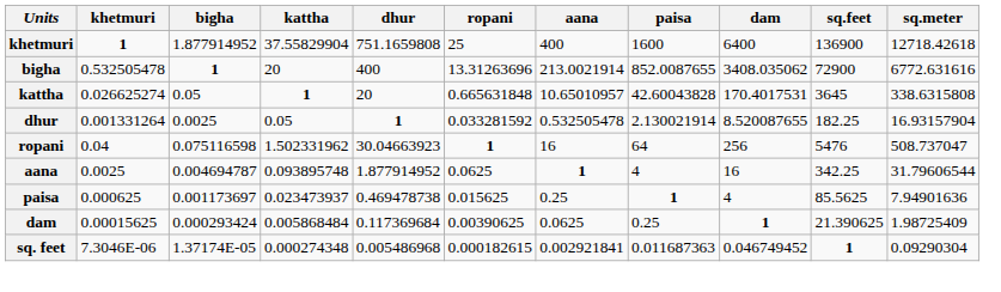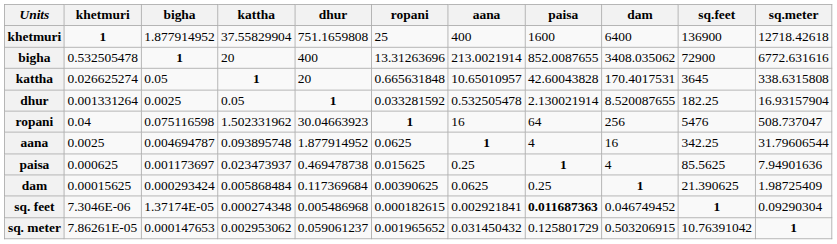 <table class="wikitable">
 <tr>
 <th><em>Units</em></th>
 <th>khetmuri</th>
 <th>bigha</th>
 <th>kattha</th>
 <th>dhur</th>
 <th>ropani</th>
 <th>aana</th>
 <th>paisa</th>
 <th>dam</th>
 <th>sq.feet</th>
 <th>sq.meter</th>
 </tr>
 <tr>
 <th>khetmuri</th>
 <td style="text-align:center"><strong>1</strong></td>
 <td>1.877914952</td>
 <td>37.55829904</td>
 <td>751.1659808</td>
 <td>25</td>
 <td>400</td>
 <td>1600</td>
 <td>6400</td>
 <td>136900</td>
 <td>12718.42618</td>
 </tr>
 <tr>
 <th>bigha</th>
 <td>0.532505478</td>
 <td style="text-align:center"><strong>1</strong></td>
 <td>20</td>
 <td>400</td>
 <td>13.31263696</td>
 <td>213.0021914</td>
 <td>852.0087655</td>
 <td>3408.035062</td>
 <td>72900</td>
 <td>6772.631616</td>
 </tr>
 <tr>
 <th>kattha</th>
 <td>0.026625274</td>
 <td>0.05</td>
 <td style="text-align:center"><strong>1</strong></td>
 <td>20</td>
 <td>0.665631848</td>
 <td>10.65010957</td>
 <td>42.60043828</td>
 <td>170.4017531</td>
 <td>3645</td>
 <td>338.6315808</td>
 </tr>
 <tr>
 <th>dhur</th>
 <td>0.001331264</td>
 <td>0.0025</td>
 <td>0.05</td>
 <td style="text-align:center"><strong>1</strong></td>
 <td>0.033281592</td>
 <td>0.532505478</td>
 <td>2.130021914</td>
 <td>8.520087655</td>
 <td>182.25</td>
 <td>16.93157904</td>
 </tr>
 <tr>
 <th>ropani</th>
 <td>0.04</td>
 <td>0.075116598</td>
 <td>1.502331962</td>
 <td>30.04663923</td>
 <td style="text-align:center"><strong>1</strong></td>
 <td>16</td>
 <td>64</td>
 <td>256</td>
 <td>5476</td>
 <td>508.737047</td>
 </tr>
 <tr>
 <th>aana</th>
 <td>0.0025</td>
 <td>0.004694787</td>
 <td>0.093895748</td>
 <td>1.877914952</td>
 <td>0.0625</td>
 <td style="text-align:center"><strong>1</strong></td>
 <td>4</td>
 <td>16</td>
 <td>342.25</td>
 <td>31.79606544</td>
 </tr>
 <tr>
 <th>paisa</th>
 <td>0.000625</td>
 <td>0.001173697</td>
 <td>0.023473937</td>
 <td>0.469478738</td>
 <td>0.015625</td>
 <td>0.25</td>
 <td style="text-align:center"><strong>1</strong></td>
 <td>4</td>
 <td>85.5625</td>
 <td>7.94901636</td>
 </tr>
 <tr>
 <th>dam</th>
 <td>0.00015625</td>
 <td>0.000293424</td>
 <td>0.005868484</td>
 <td>0.117369684</td>
 <td>0.00390625</td>
 <td>0.0625</td>
 <td>0.25</td>
 <td style="text-align:center"><strong>1</strong></td>
 <td>21.390625</td>
 <td>1.98725409</td>
 </tr>
 <tr>
 <th>sq. feet</th>
 <td>7.3046E-06</td>
 <td>1.37174E-05</td>
 <td>0.000274348</td>
 <td>0.005486968</td>
 <td>0.000182615</td>
 <td>0.002921841</td>
-<td>0.011687363</td>
+<td><strong>0.011687363</strong></td>
 <td>0.046749452</td>
 <td style="text-align:center"><strong>1</strong></td>
 <td>0.09290304</td>
 </tr>
+<tr>
+<th>sq. meter</th>
+<td>7.86261E-05</td>
+<td>0.000147653</td>
+<td>0.002953062</td>
+<td>0.059061237</td>
+<td>0.001965652</td>
+<td>0.031450432</td>
+<td>0.125801729</td>
+<td>0.503206915</td>
+<td>10.76391042</td>
+<td style="text-align:center"><strong>1</strong></td>
+</tr>
 </table>
